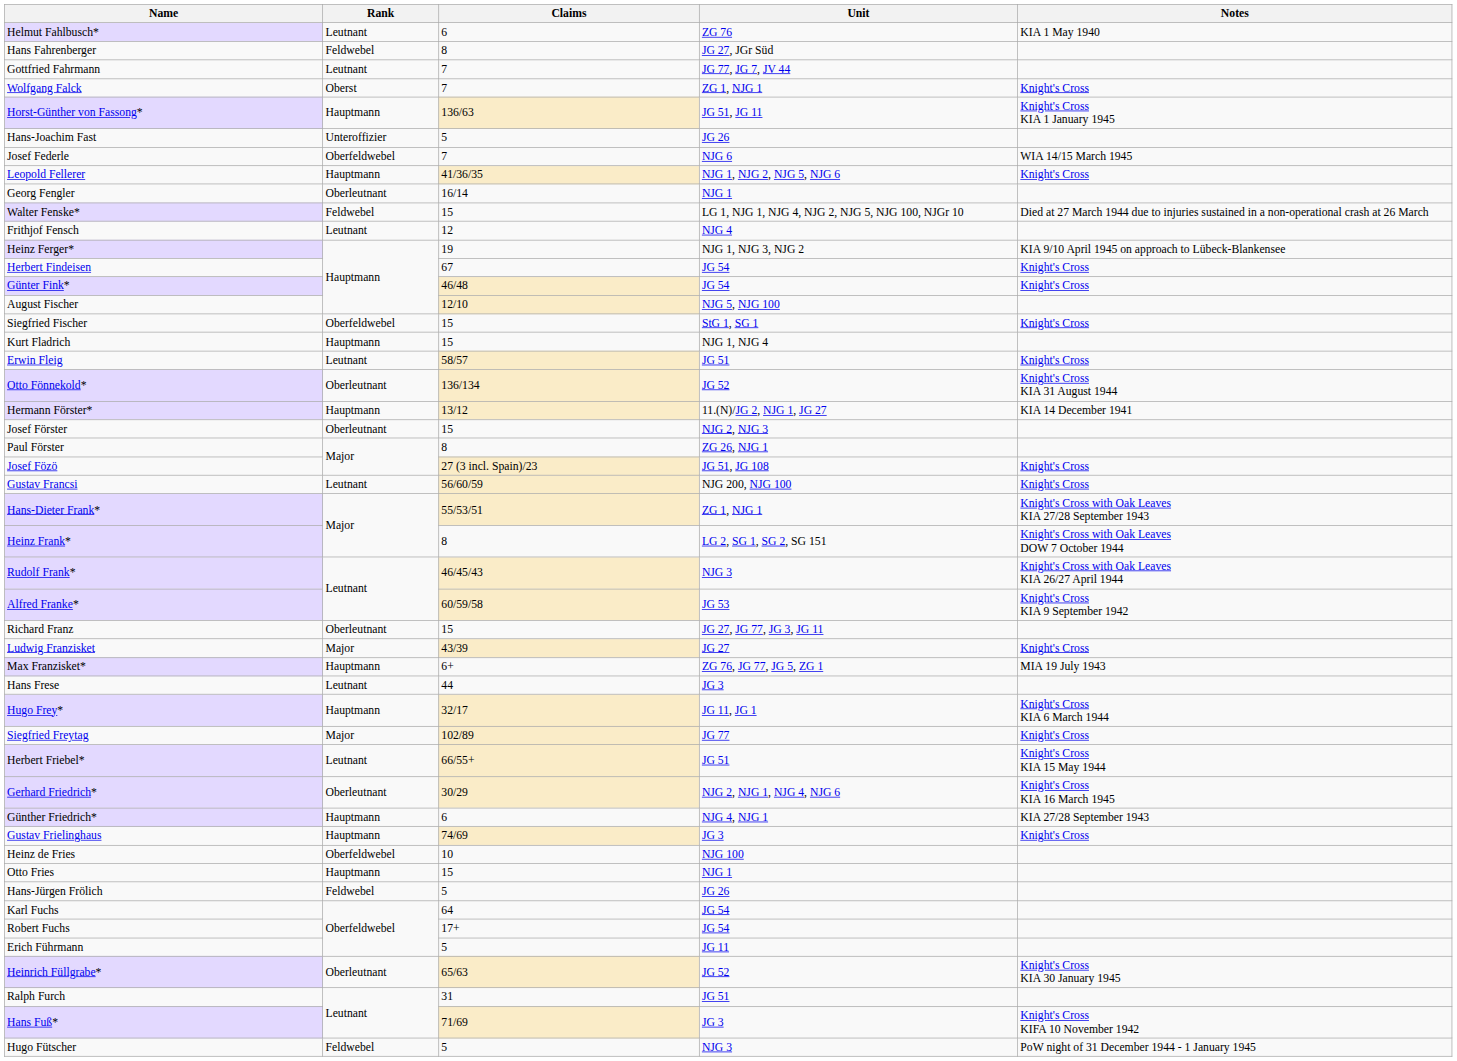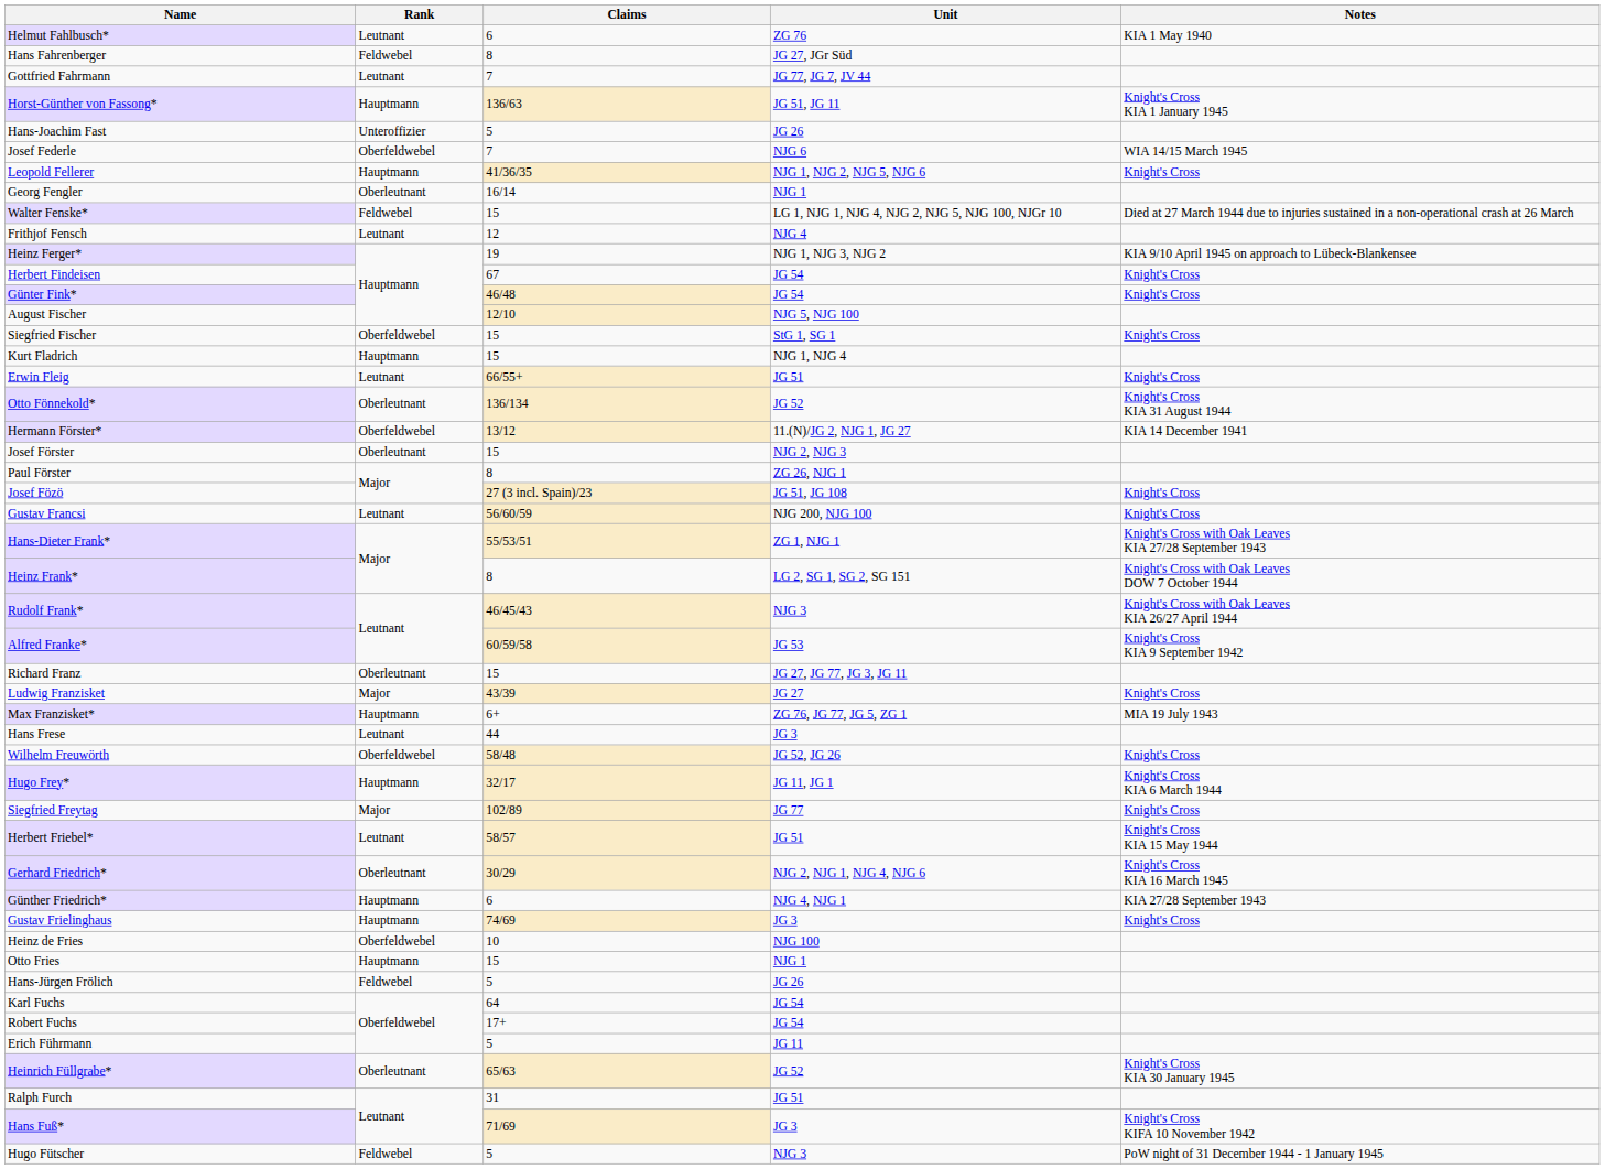 <table class="wikitable" style="width:100%;">
 <tr>
 <th width="22%">Name</th>
 <th width="8%">Rank</th>
 <th width="18%">Claims</th>
 <th width="22%">Unit</th>
 <th width="30%">Notes</th>
 </tr>
 <tr>
 <td style="background:#e3d9ff;" align="left">Helmut Fahlbusch*</td>
 <td>Leutnant</td>
 <td>6</td>
 <td><a href='#'>ZG 76</a></td>
 <td>KIA 1 May 1940</td>
 </tr>
 <tr>
 <td>Hans Fahrenberger</td>
 <td>Feldwebel</td>
 <td>8</td>
 <td><a href='#'>JG 27</a>, JGr Süd</td>
 <td></td>
 </tr>
 <tr>
 <td>Gottfried Fahrmann</td>
 <td>Leutnant</td>
 <td>7</td>
 <td><a href='#'>JG 77</a>, <a href='#'>JG 7</a>, <a href='#'>JV 44</a></td>
 <td></td>
-</tr>
-<tr>
-<td><a href='#'>Wolfgang Falck</a></td>
-<td>Oberst</td>
-<td>7</td>
-<td><a href='#'>ZG 1</a>, <a href='#'>NJG 1</a></td>
-<td><a href='#'>Knight's Cross</a></td>
 </tr>
 <tr>
 <td style="background:#e3d9ff;" align="left"><a href='#'>Horst-Günther von Fassong</a>*</td>
 <td>Hauptmann</td>
 <td style="background:#faecc8" align="left">136/63</td>
 <td><a href='#'>JG 51</a>, <a href='#'>JG 11</a></td>
 <td><a href='#'>Knight's Cross</a><br>KIA 1 January 1945</td>
 </tr>
 <tr>
 <td>Hans-Joachim Fast</td>
 <td>Unteroffizier</td>
 <td>5</td>
 <td><a href='#'>JG 26</a></td>
 <td></td>
 </tr>
 <tr>
 <td>Josef Federle</td>
 <td>Oberfeldwebel</td>
 <td>7</td>
 <td><a href='#'>NJG 6</a></td>
 <td>WIA 14/15 March 1945</td>
 </tr>
 <tr>
 <td><a href='#'>Leopold Fellerer</a></td>
 <td>Hauptmann</td>
 <td style="background:#faecc8" align="left">41/36/35</td>
 <td><a href='#'>NJG 1</a>, <a href='#'>NJG 2</a>, <a href='#'>NJG 5</a>, <a href='#'>NJG 6</a></td>
 <td><a href='#'>Knight's Cross</a></td>
 </tr>
 <tr>
 <td>Georg Fengler</td>
 <td>Oberleutnant</td>
 <td>16/14</td>
 <td><a href='#'>NJG 1</a></td>
 <td></td>
 </tr>
 <tr>
 <td style="background:#e3d9ff;" align="left">Walter Fenske*</td>
 <td>Feldwebel</td>
 <td>15</td>
 <td>LG 1, NJG 1, NJG 4, NJG 2, NJG 5, NJG 100, NJGr 10</td>
 <td>Died at 27 March 1944 due to injuries sustained in a non-operational crash at 26 March</td>
 </tr>
 <tr>
 <td>Frithjof Fensch</td>
 <td>Leutnant</td>
 <td>12</td>
 <td><a href='#'>NJG 4</a></td>
 <td></td>
 </tr>
 <tr>
 <td style="background:#e3d9ff;" align="left">Heinz Ferger*</td>
 <td rowspan="4">Hauptmann</td>
 <td>19</td>
 <td>NJG 1, NJG 3, NJG 2</td>
 <td>KIA 9/10 April 1945 on approach to Lübeck-Blankensee</td>
 </tr>
 <tr>
 <td><a href='#'>Herbert Findeisen</a></td>
 <td>67</td>
 <td><a href='#'>JG 54</a></td>
 <td><a href='#'>Knight's Cross</a></td>
 </tr>
 <tr>
 <td style="background:#e3d9ff;" align="left"><a href='#'>Günter Fink</a>*</td>
 <td style="background:#faecc8" align="left">46/48</td>
 <td><a href='#'>JG 54</a></td>
 <td><a href='#'>Knight's Cross</a></td>
 </tr>
 <tr>
 <td>August Fischer</td>
 <td style="background:#faecc8" align="left">12/10</td>
 <td><a href='#'>NJG 5</a>, <a href='#'>NJG 100</a></td>
 <td></td>
 </tr>
 <tr>
 <td>Siegfried Fischer</td>
 <td>Oberfeldwebel</td>
 <td>15</td>
 <td><a href='#'>StG 1</a>, <a href='#'>SG 1</a></td>
 <td><a href='#'>Knight's Cross</a></td>
 </tr>
 <tr>
 <td>Kurt Fladrich</td>
 <td>Hauptmann</td>
 <td>15</td>
 <td>NJG 1, NJG 4</td>
 <td></td>
 </tr>
 <tr>
 <td><a href='#'>Erwin Fleig</a></td>
 <td>Leutnant</td>
-<td style="background:#faecc8" align="left">58/57</td>
+<td style="background:#faecc8" align="left">66/55+</td>
 <td><a href='#'>JG 51</a></td>
 <td><a href='#'>Knight's Cross</a></td>
 </tr>
 <tr>
 <td style="background:#e3d9ff;" align="left"><a href='#'>Otto Fönnekold</a>*</td>
 <td>Oberleutnant</td>
 <td style="background:#faecc8" align="left">136/134</td>
 <td><a href='#'>JG 52</a></td>
 <td><a href='#'>Knight's Cross</a><br>KIA 31 August 1944</td>
 </tr>
 <tr>
 <td style="background:#e3d9ff;" align="left">Hermann Förster*</td>
-<td>Hauptmann</td>
+<td>Oberfeldwebel</td>
 <td style="background:#faecc8" align="left">13/12</td>
 <td>11.(N)/<a href='#'>JG 2</a>, <a href='#'>NJG 1</a>, <a href='#'>JG 27</a></td>
 <td>KIA 14 December 1941</td>
 </tr>
 <tr>
 <td>Josef Förster</td>
 <td>Oberleutnant</td>
 <td>15</td>
 <td><a href='#'>NJG 2</a>, <a href='#'>NJG 3</a></td>
 <td></td>
 </tr>
 <tr>
 <td>Paul Förster</td>
 <td rowspan="2">Major</td>
 <td>8</td>
 <td><a href='#'>ZG 26</a>, <a href='#'>NJG 1</a></td>
 <td></td>
 </tr>
 <tr>
 <td><a href='#'>Josef Fözö</a></td>
 <td style="background:#faecc8" align="left">27 (3 incl. Spain)/23</td>
 <td><a href='#'>JG 51</a>, <a href='#'>JG 108</a></td>
 <td><a href='#'>Knight's Cross</a></td>
 </tr>
 <tr>
 <td><a href='#'>Gustav Francsi</a></td>
 <td>Leutnant</td>
 <td style="background:#faecc8" align="left">56/60/59</td>
 <td>NJG 200, <a href='#'>NJG 100</a></td>
 <td><a href='#'>Knight's Cross</a></td>
 </tr>
 <tr>
 <td style="background:#e3d9ff;" align="left"><a href='#'>Hans-Dieter Frank</a>*</td>
 <td rowspan="2">Major</td>
 <td style="background:#faecc8" align="left">55/53/51</td>
 <td><a href='#'>ZG 1</a>, <a href='#'>NJG 1</a></td>
 <td><a href='#'>Knight's Cross with Oak Leaves</a><br>KIA 27/28 September 1943</td>
 </tr>
 <tr>
 <td style="background:#e3d9ff;" align="left"><a href='#'>Heinz Frank</a>*</td>
 <td>8</td>
 <td><a href='#'>LG 2</a>, <a href='#'>SG 1</a>, <a href='#'>SG 2</a>, SG 151</td>
 <td><a href='#'>Knight's Cross with Oak Leaves</a><br>DOW 7 October 1944</td>
 </tr>
 <tr>
 <td style="background:#e3d9ff;" align="left"><a href='#'>Rudolf Frank</a>*</td>
 <td rowspan="2">Leutnant</td>
 <td style="background:#faecc8" align="left">46/45/43</td>
 <td><a href='#'>NJG 3</a></td>
 <td><a href='#'>Knight's Cross with Oak Leaves</a><br>KIA 26/27 April 1944</td>
 </tr>
 <tr>
 <td style="background:#e3d9ff;" align="left"><a href='#'>Alfred Franke</a>*</td>
 <td style="background:#faecc8" align="left">60/59/58</td>
 <td><a href='#'>JG 53</a></td>
 <td><a href='#'>Knight's Cross</a><br>KIA 9 September 1942</td>
 </tr>
 <tr>
 <td>Richard Franz</td>
 <td>Oberleutnant</td>
 <td>15</td>
 <td><a href='#'>JG 27</a>, <a href='#'>JG 77</a>, <a href='#'>JG 3</a>, <a href='#'>JG 11</a></td>
 <td></td>
 </tr>
 <tr>
 <td><a href='#'>Ludwig Franzisket</a></td>
 <td>Major</td>
 <td style="background:#faecc8" align="left">43/39</td>
 <td><a href='#'>JG 27</a></td>
 <td><a href='#'>Knight's Cross</a></td>
 </tr>
 <tr>
 <td style="background:#e3d9ff;" align="left">Max Franzisket*</td>
 <td>Hauptmann</td>
 <td>6+</td>
 <td><a href='#'>ZG 76</a>, <a href='#'>JG 77</a>, <a href='#'>JG 5</a>, <a href='#'>ZG 1</a></td>
 <td>MIA 19 July 1943</td>
 </tr>
 <tr>
 <td>Hans Frese</td>
 <td>Leutnant</td>
 <td>44</td>
 <td><a href='#'>JG 3</a></td>
 <td></td>
 </tr>
 <tr>
+<td><a href='#'>Wilhelm Freuwörth</a></td>
+<td>Oberfeldwebel</td>
+<td style="background:#faecc8" align="left">58/48</td>
+<td><a href='#'>JG 52</a>, <a href='#'>JG 26</a></td>
+<td><a href='#'>Knight's Cross</a></td>
+</tr>
+<tr>
 <td style="background:#e3d9ff;" align="left"><a href='#'>Hugo Frey</a>*</td>
 <td>Hauptmann</td>
 <td style="background:#faecc8" align="left">32/17</td>
 <td><a href='#'>JG 11</a>, <a href='#'>JG 1</a></td>
 <td><a href='#'>Knight's Cross</a><br>KIA 6 March 1944</td>
 </tr>
 <tr>
 <td><a href='#'>Siegfried Freytag</a></td>
 <td>Major</td>
 <td style="background:#faecc8" align="left">102/89</td>
 <td><a href='#'>JG 77</a></td>
 <td><a href='#'>Knight's Cross</a></td>
 </tr>
 <tr>
 <td style="background:#e3d9ff;" align="left">Herbert Friebel*</td>
 <td>Leutnant</td>
-<td style="background:#faecc8" align="left">66/55+</td>
+<td style="background:#faecc8" align="left">58/57</td>
 <td><a href='#'>JG 51</a></td>
 <td><a href='#'>Knight's Cross</a><br>KIA 15 May 1944</td>
 </tr>
 <tr>
 <td style="background:#e3d9ff;" align="left"><a href='#'>Gerhard Friedrich</a>*</td>
 <td>Oberleutnant</td>
 <td style="background:#faecc8" align="left">30/29</td>
 <td><a href='#'>NJG 2</a>, <a href='#'>NJG 1</a>, <a href='#'>NJG 4</a>, <a href='#'>NJG 6</a></td>
 <td><a href='#'>Knight's Cross</a><br>KIA 16 March 1945</td>
 </tr>
 <tr>
 <td style="background:#e3d9ff;" align="left">Günther Friedrich*</td>
 <td>Hauptmann</td>
 <td>6</td>
 <td><a href='#'>NJG 4</a>, <a href='#'>NJG 1</a></td>
 <td>KIA 27/28 September 1943</td>
 </tr>
 <tr>
 <td><a href='#'>Gustav Frielinghaus</a></td>
 <td>Hauptmann</td>
 <td style="background:#faecc8" align="left">74/69</td>
 <td><a href='#'>JG 3</a></td>
 <td><a href='#'>Knight's Cross</a></td>
 </tr>
 <tr>
 <td>Heinz de Fries</td>
 <td>Oberfeldwebel</td>
 <td>10</td>
 <td><a href='#'>NJG 100</a></td>
 <td></td>
 </tr>
 <tr>
 <td>Otto Fries</td>
 <td>Hauptmann</td>
 <td>15</td>
 <td><a href='#'>NJG 1</a></td>
 <td></td>
 </tr>
 <tr>
 <td>Hans-Jürgen Frölich</td>
 <td>Feldwebel</td>
 <td>5</td>
 <td><a href='#'>JG 26</a></td>
 <td></td>
 </tr>
 <tr>
 <td>Karl Fuchs</td>
 <td rowspan="3">Oberfeldwebel</td>
 <td>64</td>
 <td><a href='#'>JG 54</a></td>
 <td></td>
 </tr>
 <tr>
 <td>Robert Fuchs</td>
 <td>17+</td>
 <td><a href='#'>JG 54</a></td>
 <td></td>
 </tr>
 <tr>
 <td>Erich Führmann</td>
 <td>5</td>
 <td><a href='#'>JG 11</a></td>
 <td></td>
 </tr>
 <tr>
 <td style="background:#e3d9ff;" align="left"><a href='#'>Heinrich Füllgrabe</a>*</td>
 <td>Oberleutnant</td>
 <td style="background:#faecc8" align="left">65/63</td>
 <td><a href='#'>JG 52</a></td>
 <td><a href='#'>Knight's Cross</a><br>KIA 30 January 1945</td>
 </tr>
 <tr>
 <td>Ralph Furch</td>
 <td rowspan="2">Leutnant</td>
 <td>31</td>
 <td><a href='#'>JG 51</a></td>
 <td></td>
 </tr>
 <tr>
 <td style="background:#e3d9ff;" align="left"><a href='#'>Hans Fuß</a>*</td>
 <td style="background:#faecc8" align="left">71/69</td>
 <td><a href='#'>JG 3</a></td>
 <td><a href='#'>Knight's Cross</a><br>KIFA 10 November 1942</td>
 </tr>
 <tr>
 <td>Hugo Fütscher</td>
 <td>Feldwebel</td>
 <td>5</td>
 <td><a href='#'>NJG 3</a></td>
 <td>PoW night of 31 December 1944 - 1 January 1945</td>
 </tr>
 </table>
